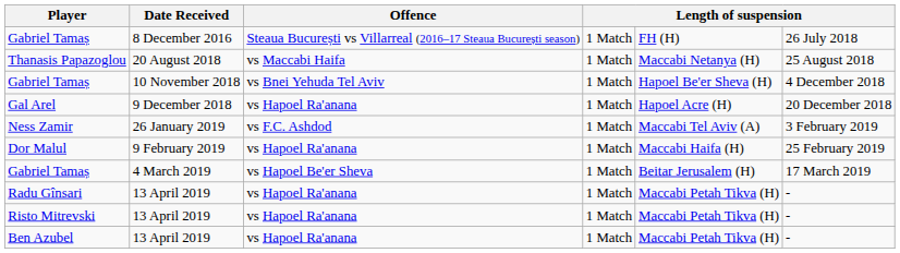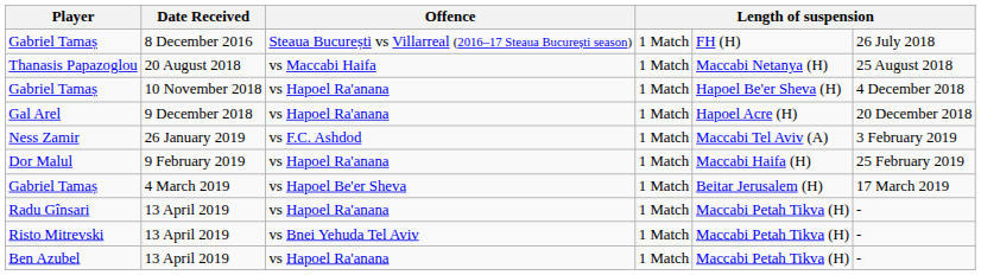 <table class="wikitable">
 <tr>
 <th>Player</th>
 <th>Date Received</th>
 <th>Offence</th>
 <th colspan="4">Length of suspension</th>
 </tr>
 <tr>
 <td><a href='#'>Gabriel Tamaș</a></td>
 <td>8 December 2016</td>
 <td> <a href='#'>Steaua București</a> vs <a href='#'>Villarreal</a> <small>(<a href='#'>2016–17 Steaua București season</a>)</small></td>
 <td>1 Match</td>
 <td><a href='#'>FH</a> (H)</td>
 <td>26 July 2018</td>
 </tr>
 <tr>
 <td><a href='#'>Thanasis Papazoglou</a></td>
 <td>20 August 2018</td>
 <td> vs <a href='#'>Maccabi Haifa</a></td>
 <td>1 Match</td>
 <td><a href='#'>Maccabi Netanya</a> (H)</td>
 <td>25 August 2018</td>
 </tr>
 <tr>
 <td><a href='#'>Gabriel Tamaș</a></td>
 <td>10 November 2018</td>
-<td> vs <a href='#'>Bnei Yehuda Tel Aviv</a></td>
+<td> vs <a href='#'>Hapoel Ra'anana</a></td>
 <td>1 Match</td>
 <td><a href='#'>Hapoel Be'er Sheva</a> (H)</td>
 <td>4 December 2018</td>
 </tr>
 <tr>
 <td><a href='#'>Gal Arel</a></td>
 <td>9 December 2018</td>
 <td> vs <a href='#'>Hapoel Ra'anana</a></td>
 <td>1 Match</td>
 <td><a href='#'>Hapoel Acre</a> (H)</td>
 <td>20 December 2018</td>
 </tr>
 <tr>
 <td><a href='#'>Ness Zamir</a></td>
 <td>26 January 2019</td>
 <td> vs <a href='#'>F.C. Ashdod</a></td>
 <td>1 Match</td>
 <td><a href='#'>Maccabi Tel Aviv</a> (A)</td>
 <td>3 February 2019</td>
 </tr>
 <tr>
 <td><a href='#'>Dor Malul</a></td>
 <td>9 February 2019</td>
 <td> vs <a href='#'>Hapoel Ra'anana</a></td>
 <td>1 Match</td>
 <td><a href='#'>Maccabi Haifa</a> (H)</td>
 <td>25 February 2019</td>
 </tr>
 <tr>
 <td><a href='#'>Gabriel Tamaș</a></td>
 <td>4 March 2019</td>
 <td> vs <a href='#'>Hapoel Be'er Sheva</a></td>
 <td>1 Match</td>
 <td><a href='#'>Beitar Jerusalem</a> (H)</td>
 <td>17 March 2019</td>
 </tr>
 <tr>
 <td><a href='#'>Radu Gînsari</a></td>
 <td>13 April 2019</td>
 <td> vs <a href='#'>Hapoel Ra'anana</a></td>
 <td>1 Match</td>
 <td><a href='#'>Maccabi Petah Tikva</a> (H)</td>
 <td>-</td>
 </tr>
 <tr>
 <td><a href='#'>Risto Mitrevski</a></td>
 <td>13 April 2019</td>
-<td> vs <a href='#'>Hapoel Ra'anana</a></td>
+<td> vs <a href='#'>Bnei Yehuda Tel Aviv</a></td>
 <td>1 Match</td>
 <td><a href='#'>Maccabi Petah Tikva</a> (H)</td>
 <td>-</td>
 </tr>
 <tr>
 <td><a href='#'>Ben Azubel</a></td>
 <td>13 April 2019</td>
 <td> vs <a href='#'>Hapoel Ra'anana</a></td>
 <td>1 Match</td>
 <td><a href='#'>Maccabi Petah Tikva</a> (H)</td>
 <td>-</td>
 </tr>
 </table>
